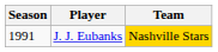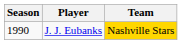 <table class="wikitable">
 <tr>
 <th>Season</th>
 <th>Player</th>
 <th>Team</th>
 </tr>
 <tr>
-<td>1991</td>
+<td>1990</td>
 <td><a href='#'>J. J. Eubanks</a></td>
 <td style="background: gold;">Nashville Stars</td>
 </tr>
 </table>
